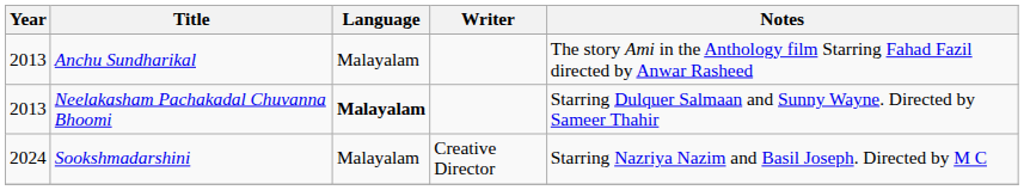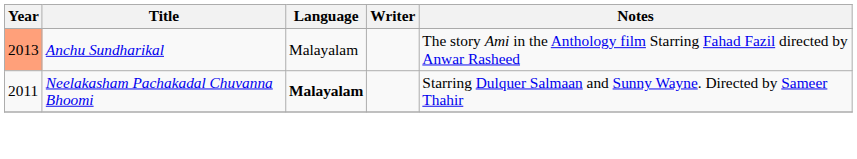 <table class="wikitable" style="width:100%;">
 <tr>
 <th>Year</th>
 <th>Title</th>
 <th>Language</th>
 <th>Writer</th>
 <th>Notes</th>
 </tr>
 <tr>
 </tr>
 <tr>
-<td>2013</td>
+<td style="background: lightsalmon;">2013</td>
 <td><em><a href='#'>Anchu Sundharikal</a></em></td>
 <td>Malayalam</td>
 <td></td>
 <td>The story <em>Ami</em> in the <a href='#'>Anthology film</a> Starring <a href='#'>Fahad Fazil</a> directed by <a href='#'>Anwar Rasheed</a></td>
 </tr>
 <tr>
-<td>2013</td>
+<td>2011</td>
 <td><em><a href='#'>Neelakasham Pachakadal Chuvanna Bhoomi</a></em></td>
 <td><strong>Malayalam</strong></td>
 <td></td>
 <td>Starring <a href='#'>Dulquer Salmaan</a> and <a href='#'>Sunny Wayne</a>. Directed by <a href='#'>Sameer Thahir</a></td>
 </tr>
 <tr>
-<td>2024</td>
-<td><em><a href='#'>Sookshmadarshini</a></em></td>
-<td>Malayalam</td>
-<td>Creative Director</td>
-<td>Starring <a href='#'>Nazriya Nazim</a> and <a href='#'>Basil Joseph</a>. Directed by <a href='#'>M C</a></td>
-</tr>
-<tr>
 </tr>
 </table>
